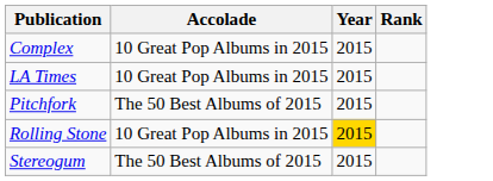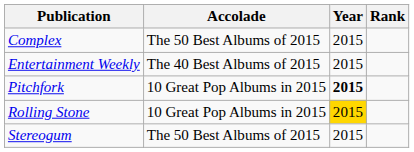 <table class="sortable wikitable">
 <tr>
 <th>Publication</th>
 <th>Accolade</th>
 <th>Year</th>
 <th>Rank</th>
 </tr>
 <tr>
 <td><em><a href='#'>Complex</a></em></td>
-<td>10 Great Pop Albums in 2015</td>
+<td>The 50 Best Albums of 2015</td>
 <td>2015</td>
 <td></td>
 </tr>
 <tr>
-<td><em><a href='#'>LA Times</a></em></td>
-<td>10 Great Pop Albums in 2015</td>
+<td><em><a href='#'>Entertainment Weekly</a></em></td>
+<td>The 40 Best Albums of 2015</td>
 <td>2015</td>
 <td></td>
 </tr>
 <tr>
 <td><em><a href='#'>Pitchfork</a></em></td>
-<td>The 50 Best Albums of 2015</td>
-<td>2015</td>
+<td>10 Great Pop Albums in 2015</td>
+<td><strong>2015</strong></td>
 <td></td>
 </tr>
 <tr>
 <td><em><a href='#'>Rolling Stone</a></em></td>
 <td>10 Great Pop Albums in 2015</td>
 <td style="background: gold;">2015</td>
 <td></td>
 </tr>
 <tr>
 <td><em><a href='#'>Stereogum</a></em></td>
 <td>The 50 Best Albums of 2015</td>
 <td>2015</td>
 <td></td>
 </tr>
 </table>
